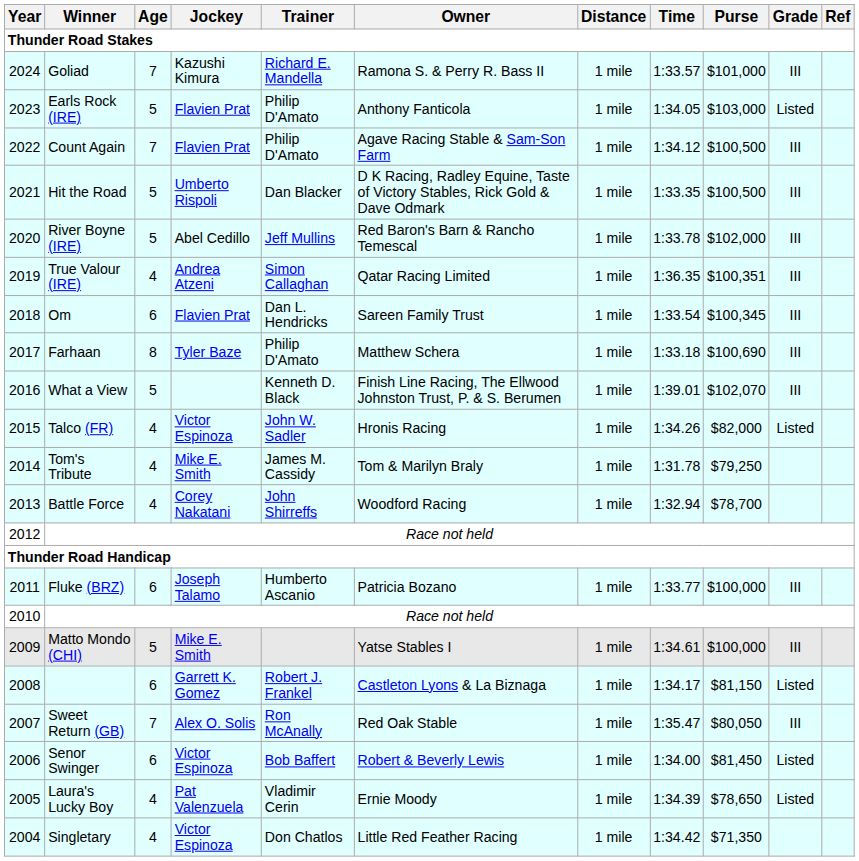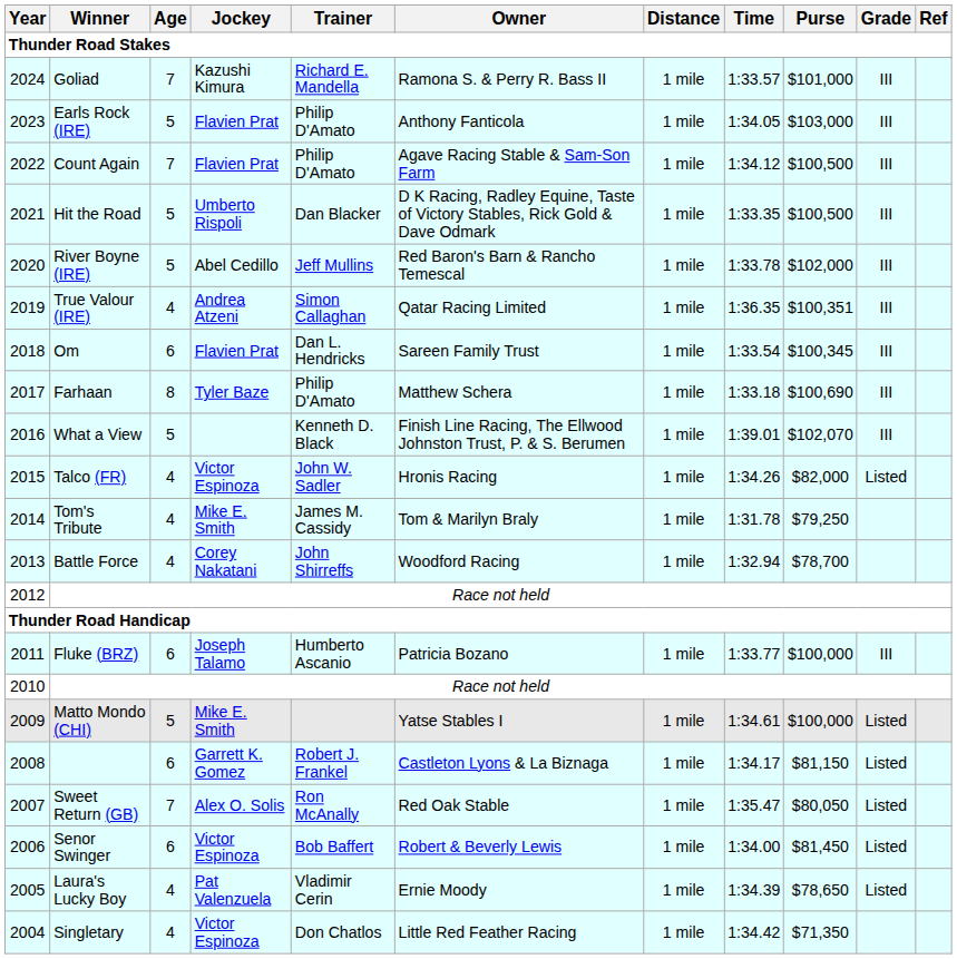 <table class="wikitable sortable">
 <tr>
 <th>Year</th>
 <th>Winner</th>
 <th>Age</th>
 <th>Jockey</th>
 <th>Trainer</th>
 <th>Owner</th>
 <th>Distance</th>
 <th>Time</th>
 <th>Purse</th>
 <th>Grade</th>
 <th>Ref</th>
 </tr>
 <tr style="font-size:90%; background-color:white">
 <td align="left" colspan=11><strong>Thunder Road Stakes</strong></td>
 </tr>
 <tr style="font-size:90%; background-color:lightcyan">
 <td align=center>2024</td>
 <td>Goliad</td>
 <td align=center>7</td>
 <td>Kazushi Kimura</td>
 <td><a href='#'>Richard E. Mandella</a></td>
 <td>Ramona S. & Perry R. Bass II</td>
 <td align=center>1 mile</td>
 <td align=center>1:33.57</td>
 <td align=center>$101,000</td>
 <td align=center>III</td>
 <td></td>
 </tr>
 <tr style="font-size:90%; background-color:lightcyan">
 <td align=center>2023</td>
 <td>Earls Rock <a href='#'>(IRE)</a></td>
 <td align=center>5</td>
 <td><a href='#'>Flavien Prat</a></td>
 <td>Philip D'Amato</td>
 <td>Anthony Fanticola</td>
 <td align=center>1 mile</td>
 <td align=center>1:34.05</td>
 <td align=center>$103,000</td>
-<td align=center>Listed</td>
+<td align=center>III</td>
 <td></td>
 </tr>
 <tr style="font-size:90%; background-color:lightcyan">
 <td align=center>2022</td>
 <td>Count Again</td>
 <td align=center>7</td>
 <td><a href='#'>Flavien Prat</a></td>
 <td>Philip D'Amato</td>
 <td>Agave Racing Stable & <a href='#'>Sam-Son Farm</a></td>
 <td align=center>1 mile</td>
 <td align=center>1:34.12</td>
 <td align=center>$100,500</td>
 <td align=center>III</td>
 <td></td>
 </tr>
 <tr style="font-size:90%; background-color:lightcyan">
 <td align=center>2021</td>
 <td>Hit the Road</td>
 <td align=center>5</td>
 <td><a href='#'>Umberto Rispoli</a></td>
 <td>Dan Blacker</td>
 <td>D K Racing, Radley Equine, Taste of Victory Stables, Rick Gold & Dave Odmark</td>
 <td align=center>1 mile</td>
 <td align=center>1:33.35</td>
 <td align=center>$100,500</td>
 <td align=center>III</td>
 <td></td>
 </tr>
 <tr style="font-size:90%; background-color:lightcyan">
 <td align=center>2020</td>
 <td>River Boyne <a href='#'>(IRE)</a></td>
 <td align=center>5</td>
 <td>Abel Cedillo</td>
 <td><a href='#'>Jeff Mullins</a></td>
 <td>Red Baron's Barn & Rancho Temescal</td>
 <td align=center>1 mile</td>
 <td align=center>1:33.78</td>
 <td align=center>$102,000</td>
 <td align=center>III</td>
 <td></td>
 </tr>
 <tr style="font-size:90%; background-color:lightcyan">
 <td align=center>2019</td>
 <td>True Valour <a href='#'>(IRE)</a></td>
 <td align=center>4</td>
 <td><a href='#'>Andrea Atzeni</a></td>
 <td><a href='#'>Simon Callaghan</a></td>
 <td>Qatar Racing Limited</td>
 <td align=center>1 mile</td>
 <td align=center>1:36.35</td>
 <td align=center>$100,351</td>
 <td align=center>III</td>
 <td></td>
 </tr>
 <tr style="font-size:90%; background-color:lightcyan">
 <td align=center>2018</td>
 <td>Om</td>
 <td align=center>6</td>
 <td><a href='#'>Flavien Prat</a></td>
 <td>Dan L. Hendricks</td>
 <td>Sareen Family Trust</td>
 <td align=center>1 mile</td>
 <td align=center>1:33.54</td>
 <td align=center>$100,345</td>
 <td align=center>III</td>
 <td></td>
 </tr>
 <tr style="font-size:90%; background-color:lightcyan">
 <td align=center>2017</td>
 <td>Farhaan</td>
 <td align=center>8</td>
 <td><a href='#'>Tyler Baze</a></td>
 <td>Philip D'Amato</td>
 <td>Matthew Schera</td>
 <td align=center>1 mile</td>
 <td align=center>1:33.18</td>
 <td align=center>$100,690</td>
 <td align=center>III</td>
 <td></td>
 </tr>
 <tr style="font-size:90%; background-color:lightcyan">
 <td align=center>2016</td>
 <td>What a View</td>
 <td align=center>5</td>
 <td></td>
 <td>Kenneth D. Black</td>
 <td>Finish Line Racing, The Ellwood Johnston Trust, P. & S. Berumen</td>
 <td align=center>1 mile</td>
 <td align=center>1:39.01</td>
 <td align=center>$102,070</td>
 <td align=center>III</td>
 <td></td>
 </tr>
 <tr style="font-size:90%; background-color:lightcyan">
 <td align=center>2015</td>
 <td>Talco <a href='#'>(FR)</a></td>
 <td align=center>4</td>
 <td><a href='#'>Victor Espinoza</a></td>
 <td><a href='#'>John W. Sadler</a></td>
 <td>Hronis Racing</td>
 <td align=center>1 mile</td>
 <td align=center>1:34.26</td>
 <td align=center>$82,000</td>
 <td align=center>Listed</td>
 <td></td>
 </tr>
 <tr style="font-size:90%; background-color:lightcyan">
 <td align=center>2014</td>
 <td>Tom's Tribute</td>
 <td align=center>4</td>
 <td><a href='#'>Mike E. Smith</a></td>
 <td>James M. Cassidy</td>
 <td>Tom & Marilyn Braly</td>
 <td align=center>1 mile</td>
 <td align=center>1:31.78</td>
 <td align=center>$79,250</td>
 <td align=center></td>
 <td></td>
 </tr>
 <tr style="font-size:90%; background-color:lightcyan">
 <td align=center>2013</td>
 <td>Battle Force</td>
 <td align=center>4</td>
 <td><a href='#'>Corey Nakatani</a></td>
 <td><a href='#'>John Shirreffs</a></td>
 <td>Woodford Racing</td>
 <td align=center>1 mile</td>
 <td align=center>1:32.94</td>
 <td align=center>$78,700</td>
 <td align=center></td>
 <td></td>
 </tr>
 <tr style="font-size:90%; background-color:white">
 <td align="center">2012</td>
 <td align="center" colspan=10><em>Race not held</em></td>
 </tr>
 <tr style="font-size:90%; background-color:white">
 <td align="left" colspan=11><strong>Thunder Road Handicap </strong></td>
 </tr>
 <tr style="font-size:90%; background-color:lightcyan">
 <td align=center>2011</td>
 <td>Fluke <a href='#'>(BRZ)</a></td>
 <td align=center>6</td>
 <td><a href='#'>Joseph Talamo</a></td>
 <td>Humberto Ascanio</td>
 <td>Patricia Bozano</td>
 <td align=center>1 mile</td>
 <td align=center>1:33.77</td>
 <td align=center>$100,000</td>
 <td align=center>III</td>
 <td></td>
 </tr>
 <tr style="font-size:90%; background-color:white">
 <td align="center">2010</td>
 <td align="center" colspan=10><em>Race not held</em></td>
 </tr>
 <tr style="font-size:90%; background-color:#E8E8E8">
 <td align=center>2009</td>
 <td>Matto Mondo <a href='#'>(CHI)</a></td>
 <td align=center>5</td>
 <td><a href='#'>Mike E. Smith</a></td>
 <td></td>
 <td>Yatse Stables I</td>
 <td align=center>1 mile</td>
 <td align=center>1:34.61</td>
 <td align=center>$100,000</td>
-<td align=center>III</td>
+<td align=center>Listed</td>
 <td></td>
 </tr>
 <tr style="font-size:90%; background-color:lightcyan">
 <td align=center>2008</td>
 <td></td>
 <td align=center>6</td>
 <td><a href='#'>Garrett K. Gomez</a></td>
 <td><a href='#'>Robert J. Frankel</a></td>
 <td><a href='#'>Castleton Lyons</a> & La Biznaga</td>
 <td align=center>1 mile</td>
 <td align=center>1:34.17</td>
 <td align=center>$81,150</td>
 <td align=center>Listed</td>
 <td></td>
 </tr>
 <tr style="font-size:90%; background-color:lightcyan">
 <td align=center>2007</td>
 <td>Sweet Return <a href='#'>(GB)</a></td>
 <td align=center>7</td>
 <td><a href='#'>Alex O. Solis</a></td>
 <td><a href='#'>Ron McAnally</a></td>
 <td>Red Oak Stable</td>
 <td align=center>1 mile</td>
 <td align=center>1:35.47</td>
 <td align=center>$80,050</td>
-<td align=center>III</td>
+<td align=center>Listed</td>
 <td></td>
 </tr>
 <tr style="font-size:90%; background-color:lightcyan">
 <td align=center>2006</td>
 <td>Senor Swinger</td>
 <td align=center>6</td>
 <td><a href='#'>Victor Espinoza</a></td>
 <td><a href='#'>Bob Baffert</a></td>
 <td><a href='#'>Robert & Beverly Lewis</a></td>
 <td align=center>1 mile</td>
 <td align=center>1:34.00</td>
 <td align=center>$81,450</td>
 <td align=center>Listed</td>
 <td></td>
 </tr>
 <tr style="font-size:90%; background-color:lightcyan">
 <td align=center>2005</td>
 <td>Laura's Lucky Boy</td>
 <td align=center>4</td>
 <td><a href='#'>Pat Valenzuela</a></td>
 <td>Vladimir Cerin</td>
 <td>Ernie Moody</td>
 <td align=center>1 mile</td>
 <td align=center>1:34.39</td>
 <td align=center>$78,650</td>
 <td align=center>Listed</td>
 <td></td>
 </tr>
 <tr style="font-size:90%; background-color:lightcyan">
 <td align=center>2004</td>
 <td>Singletary</td>
 <td align=center>4</td>
 <td><a href='#'>Victor Espinoza</a></td>
 <td>Don Chatlos</td>
 <td>Little Red Feather Racing</td>
 <td align=center>1 mile</td>
 <td align=center>1:34.42</td>
 <td align=center>$71,350</td>
 <td align=center></td>
 <td></td>
 </tr>
 </table>
